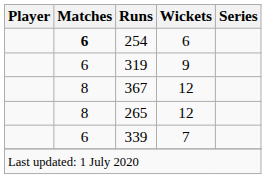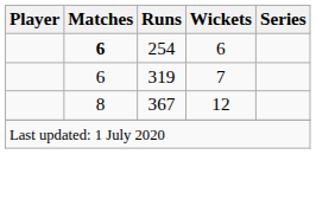 <table class="wikitable plainrowheaders sortable">
 <tr>
 <th scope=col>Player</th>
 <th scope=col>Matches</th>
 <th scope=col>Runs</th>
 <th scope=col>Wickets</th>
 <th scope=col>Series</th>
 </tr>
 <tr>
 <td></td>
 <td style="text-align:center"><strong>6</strong></td>
 <td style="text-align:center">254</td>
 <td style="text-align:center">6</td>
 <td></td>
 </tr>
 <tr>
 <td></td>
 <td style="text-align:center">6</td>
 <td style="text-align:center">319</td>
-<td style="text-align:center">9</td>
+<td style="text-align:center">7</td>
 <td></td>
 </tr>
 <tr>
 <td></td>
 <td style="text-align:center">8</td>
 <td style="text-align:center">367</td>
 <td style="text-align:center">12</td>
 <td></td>
 </tr>
 <tr>
-<td></td>
-<td style="text-align:center">8</td>
-<td style="text-align:center">265</td>
-<td style="text-align:center">12</td>
-<td></td>
-</tr>
-<tr>
-<td></td>
-<td style="text-align:center">6</td>
-<td style="text-align:center">339</td>
-<td style="text-align:center">7</td>
-<td></td>
-</tr>
-<tr>
 </tr>
 <tr class=sortbottom>
 <td colspan=5><small>Last updated: 1 July 2020</small></td>
 </tr>
 </table>
